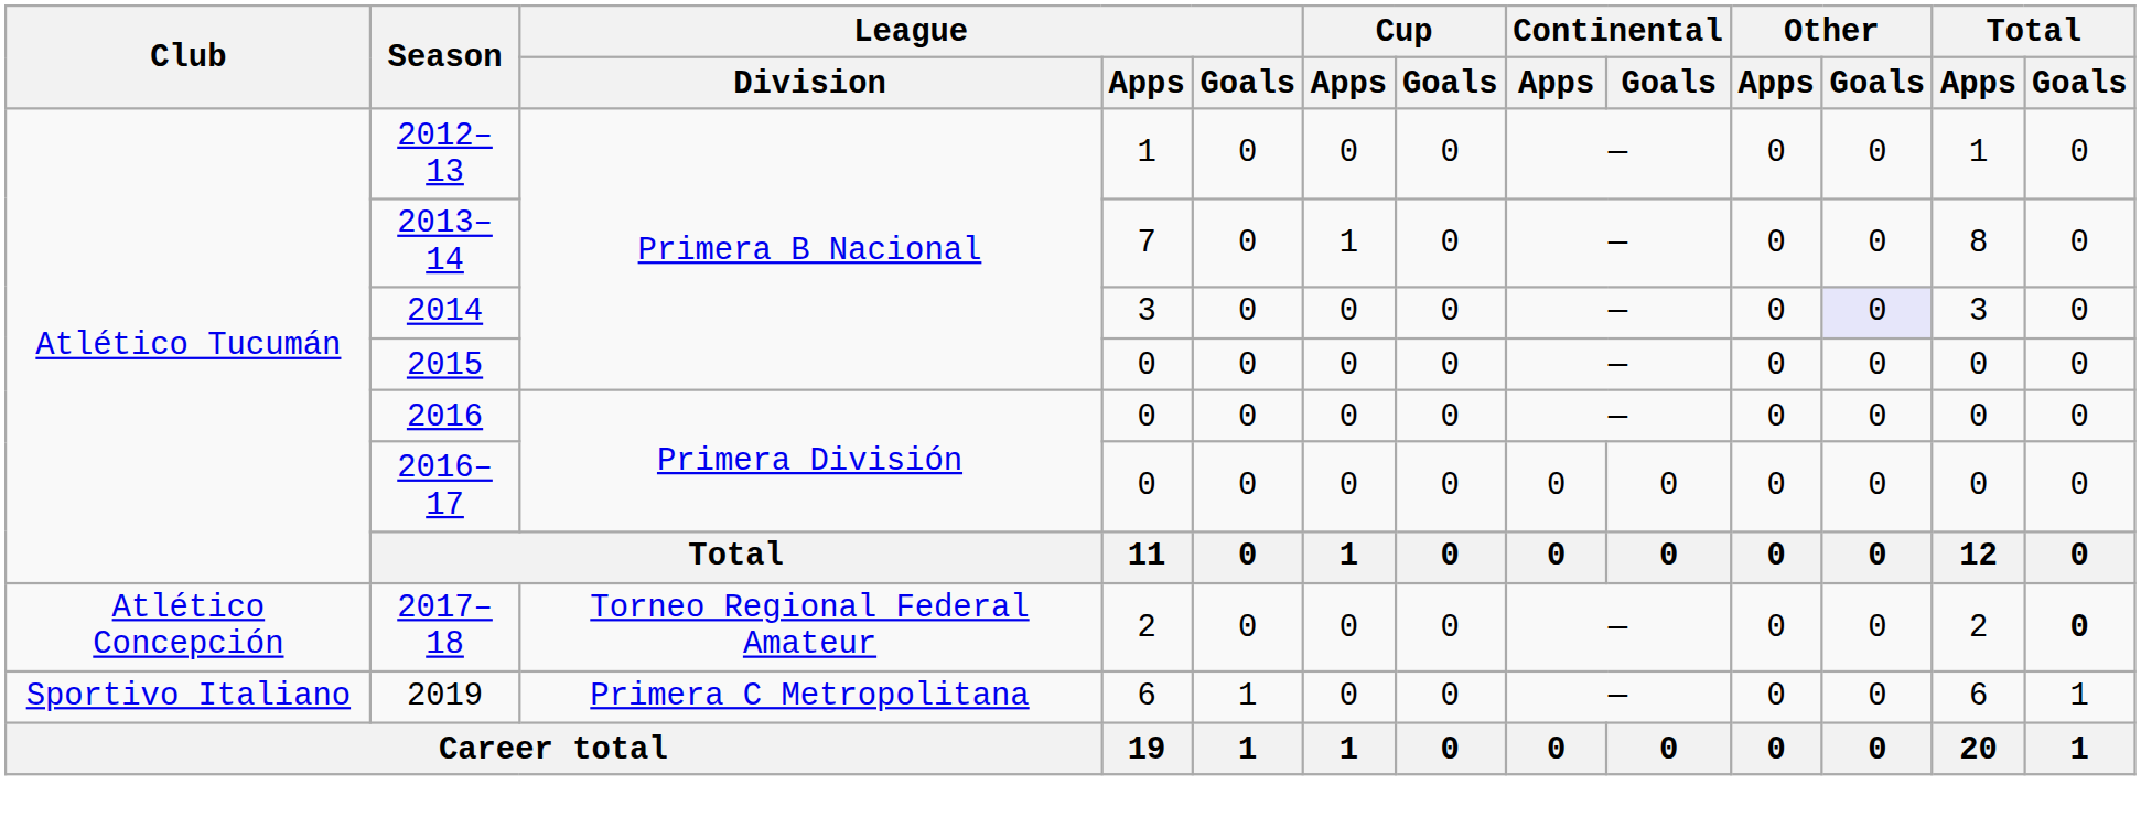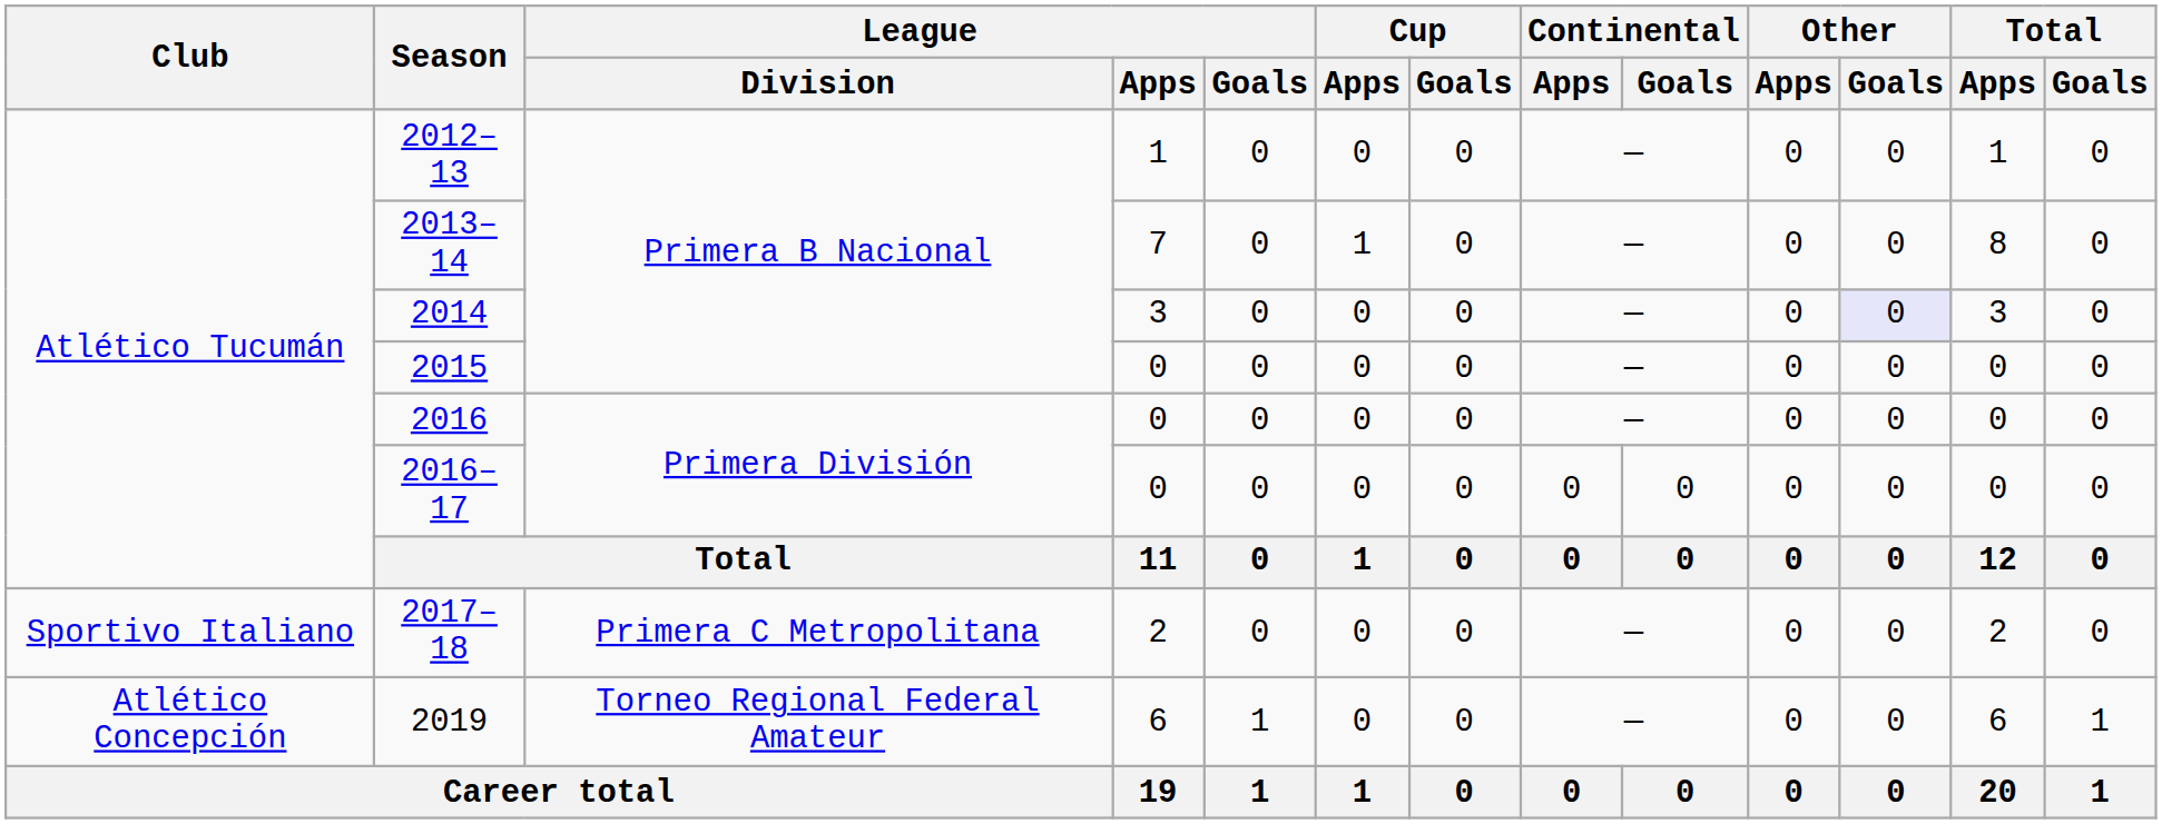 <table class="wikitable" style="text-align:center">
 <tr>
 <th rowspan="2">Club</th>
 <th rowspan="2">Season</th>
 <th colspan="3">League</th>
 <th colspan="2">Cup</th>
 <th colspan="2">Continental</th>
 <th colspan="2">Other</th>
 <th colspan="2">Total</th>
 </tr>
 <tr>
 <th>Division</th>
 <th>Apps</th>
 <th>Goals</th>
 <th>Apps</th>
 <th>Goals</th>
 <th>Apps</th>
 <th>Goals</th>
 <th>Apps</th>
 <th>Goals</th>
 <th>Apps</th>
 <th>Goals</th>
 </tr>
 <tr>
 <td rowspan="7"><a href='#'>Atlético Tucumán</a></td>
 <td><a href='#'>2012–13</a></td>
 <td rowspan="4"><a href='#'>Primera B Nacional</a></td>
 <td>1</td>
 <td>0</td>
 <td>0</td>
 <td>0</td>
 <td colspan="2">—</td>
 <td>0</td>
 <td>0</td>
 <td>1</td>
 <td>0</td>
 </tr>
 <tr>
 <td><a href='#'>2013–14</a></td>
 <td>7</td>
 <td>0</td>
 <td>1</td>
 <td>0</td>
 <td colspan="2">—</td>
 <td>0</td>
 <td>0</td>
 <td>8</td>
 <td>0</td>
 </tr>
 <tr>
 <td><a href='#'>2014</a></td>
 <td>3</td>
 <td>0</td>
 <td>0</td>
 <td>0</td>
 <td colspan="2">—</td>
 <td>0</td>
 <td style="background: lavender;">0</td>
 <td>3</td>
 <td>0</td>
 </tr>
 <tr>
 <td><a href='#'>2015</a></td>
 <td>0</td>
 <td>0</td>
 <td>0</td>
 <td>0</td>
 <td colspan="2">—</td>
 <td>0</td>
 <td>0</td>
 <td>0</td>
 <td>0</td>
 </tr>
 <tr>
 <td><a href='#'>2016</a></td>
 <td rowspan="2"><a href='#'>Primera División</a></td>
 <td>0</td>
 <td>0</td>
 <td>0</td>
 <td>0</td>
 <td colspan="2">—</td>
 <td>0</td>
 <td>0</td>
 <td>0</td>
 <td>0</td>
 </tr>
 <tr>
 <td><a href='#'>2016–17</a></td>
 <td>0</td>
 <td>0</td>
 <td>0</td>
 <td>0</td>
 <td>0</td>
 <td>0</td>
 <td>0</td>
 <td>0</td>
 <td>0</td>
 <td>0</td>
 </tr>
 <tr>
 <th colspan="2">Total</th>
 <th>11</th>
 <th>0</th>
 <th>1</th>
 <th>0</th>
 <th>0</th>
 <th>0</th>
 <th>0</th>
 <th>0</th>
 <th>12</th>
 <th>0</th>
 </tr>
 <tr>
-<td rowspan="1"><a href='#'>Atlético Concepción</a></td>
+<td rowspan="1"><a href='#'>Sportivo Italiano</a></td>
 <td><a href='#'>2017–18</a></td>
-<td rowspan="1"><a href='#'>Torneo Regional Federal Amateur</a></td>
+<td rowspan="1"><a href='#'>Primera C Metropolitana</a></td>
 <td>2</td>
 <td>0</td>
 <td>0</td>
 <td>0</td>
 <td colspan="2">—</td>
 <td>0</td>
 <td>0</td>
 <td>2</td>
-<td><strong>0</strong></td>
+<td>0</td>
 </tr>
 <tr>
-<td rowspan="1"><a href='#'>Sportivo Italiano</a></td>
+<td rowspan="1"><a href='#'>Atlético Concepción</a></td>
 <td>2019</td>
-<td rowspan="1"><a href='#'>Primera C Metropolitana</a></td>
+<td rowspan="1"><a href='#'>Torneo Regional Federal Amateur</a></td>
 <td>6</td>
 <td>1</td>
 <td>0</td>
 <td>0</td>
 <td colspan="2">—</td>
 <td>0</td>
 <td>0</td>
 <td>6</td>
 <td>1</td>
 </tr>
 <tr>
 <th colspan="3">Career total</th>
 <th>19</th>
 <th>1</th>
 <th>1</th>
 <th>0</th>
 <th>0</th>
 <th>0</th>
 <th>0</th>
 <th>0</th>
 <th>20</th>
 <th>1</th>
 </tr>
 </table>
